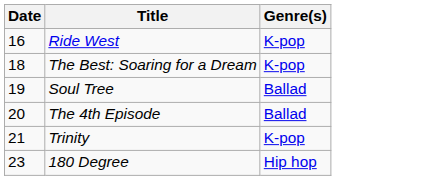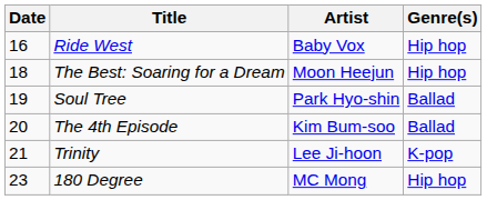 <table class="wikitable" style="text-align: left;">
 <tr>
 <th>Date</th>
 <th>Title</th>
+<th>Artist</th>
 <th>Genre(s)</th>
 </tr>
 <tr>
 <td rowspan="1">16</td>
 <td><em><a href='#'>Ride West</a></em></td>
-<td><a href='#'>K-pop</a></td>
+<td><a href='#'>Baby Vox</a></td>
+<td><a href='#'>Hip hop</a></td>
 </tr>
 <tr>
 <td rowspan="1">18</td>
 <td><em>The Best: Soaring for a Dream</em></td>
-<td><a href='#'>K-pop</a></td>
+<td><a href='#'>Moon Heejun</a></td>
+<td><a href='#'>Hip hop</a></td>
 </tr>
 <tr>
 <td>19</td>
 <td><em>Soul Tree</em></td>
+<td><a href='#'>Park Hyo-shin</a></td>
 <td><a href='#'>Ballad</a></td>
 </tr>
 <tr>
 <td>20</td>
 <td><em>The 4th Episode</em></td>
+<td><a href='#'>Kim Bum-soo</a></td>
 <td><a href='#'>Ballad</a></td>
 </tr>
 <tr>
 <td>21</td>
 <td><em>Trinity</em></td>
+<td><a href='#'>Lee Ji-hoon</a></td>
 <td><a href='#'>K-pop</a></td>
 </tr>
 <tr>
 <td>23</td>
 <td><em>180 Degree</em></td>
+<td><a href='#'>MC Mong</a></td>
 <td><a href='#'>Hip hop</a></td>
 </tr>
 </table>
